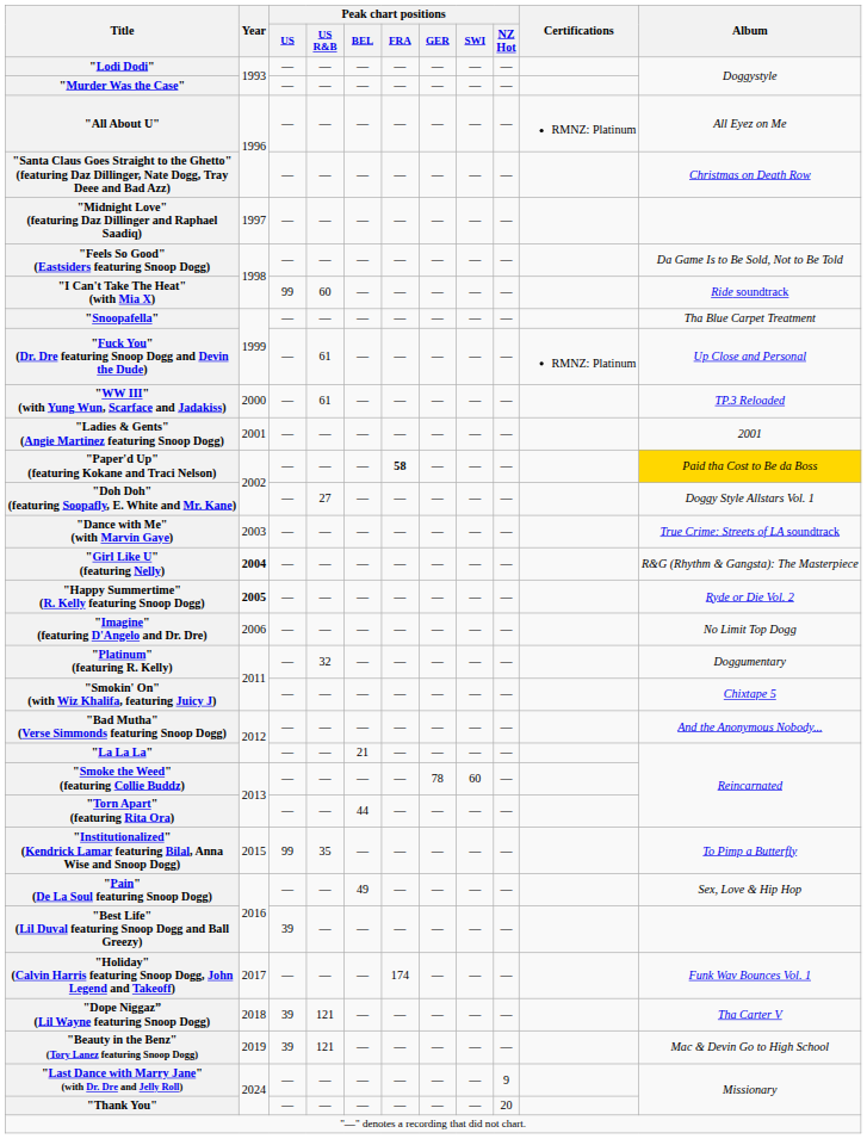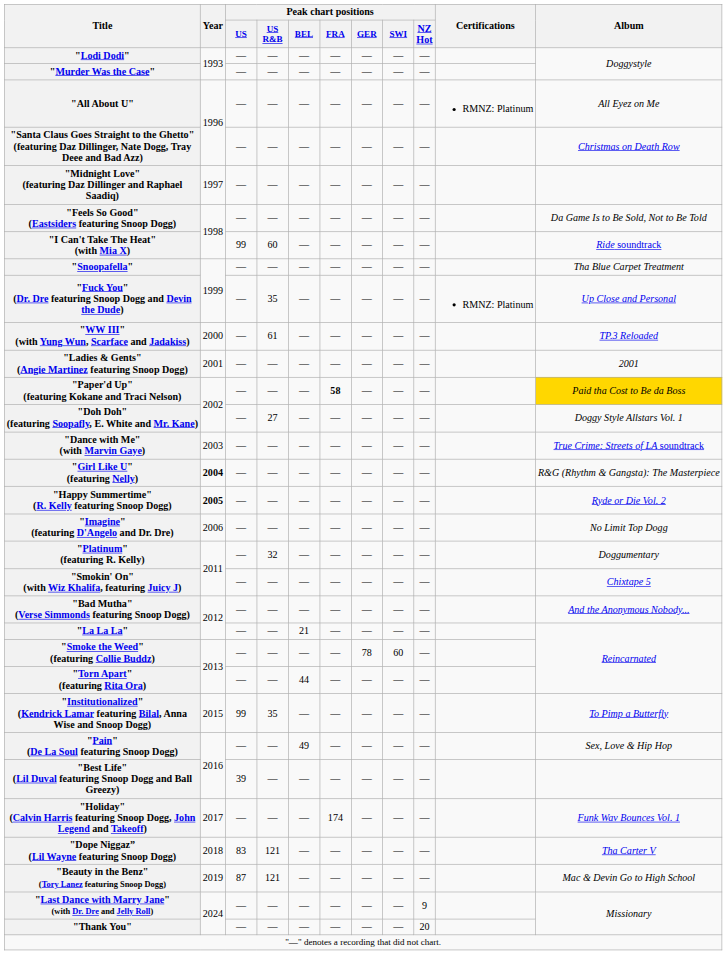 <table class="wikitable plainrowheaders" style="text-align:center;">
 <tr>
 <th scope="col" rowspan="2" style="width:19em;">Title</th>
 <th scope="col" rowspan="2">Year</th>
 <th colspan="7" scope="col">Peak chart positions</th>
 <th rowspan="2">Certifications</th>
 <th rowspan="2" scope="col">Album</th>
 </tr>
 <tr>
 <th scope="col" style="width:3em; font-size:90%"><a href='#'>US</a></th>
 <th scope="col" style="width:3em; font-size:90%"><a href='#'>US<br>R&B</a><br></th>
 <th scope="col" style="width:3em;font-size:90%;"><a href='#'>BEL</a><br></th>
 <th scope="col" style="width:3em; font-size:90%"><a href='#'>FRA</a><br></th>
 <th scope="col" style="width:3em; font-size:90%"><a href='#'>GER</a><br></th>
 <th scope="col" style="width:3em; font-size:90%"><a href='#'>SWI</a><br></th>
 <th><a href='#'>NZ<br>Hot</a></th>
 </tr>
 <tr>
 <th scope="row">"<a href='#'>Lodi Dodi</a>"</th>
 <td rowspan="2">1993</td>
 <td>—</td>
 <td>—</td>
 <td>—</td>
 <td>—</td>
 <td>—</td>
 <td>—</td>
 <td>—</td>
 <td></td>
 <td rowspan="2"><em>Doggystyle</em></td>
 </tr>
 <tr>
 <th scope="row">"<a href='#'>Murder Was the Case</a>"</th>
 <td>—</td>
 <td>—</td>
 <td>—</td>
 <td>—</td>
 <td>—</td>
 <td>—</td>
 <td>—</td>
 <td></td>
 </tr>
 <tr>
 <th scope="row">"All About U"<br></th>
 <td rowspan=2>1996</td>
 <td>—</td>
 <td>—</td>
 <td>—</td>
 <td>—</td>
 <td>—</td>
 <td>—</td>
 <td>—</td>
 <td><br><ul><li>RMNZ: Platinum</li></ul></td>
 <td><em>All Eyez on Me</em></td>
 </tr>
 <tr>
 <th scope="row">"Santa Claus Goes Straight to the Ghetto"<br><span>(featuring Daz Dillinger, Nate Dogg, Tray Deee and Bad Azz)</span></th>
 <td>—</td>
 <td>—</td>
 <td>—</td>
 <td>—</td>
 <td>—</td>
 <td>—</td>
 <td>—</td>
 <td></td>
 <td><em><a href='#'>Christmas on Death Row</a></em></td>
 </tr>
 <tr>
 <th scope="row">"Midnight Love"<br><span>(featuring Daz Dillinger and Raphael Saadiq)</span></th>
 <td>1997</td>
 <td>—</td>
 <td>—</td>
 <td>—</td>
 <td>—</td>
 <td>—</td>
 <td>—</td>
 <td —>—</td>
 <td></td>
 <td></td>
 </tr>
 <tr>
 <th scope="row">"Feels So Good"<br><span>(<a href='#'>Eastsiders</a> featuring Snoop Dogg)</span></th>
 <td rowspan="2">1998</td>
 <td>—</td>
 <td>—</td>
 <td>—</td>
 <td>—</td>
 <td>—</td>
 <td>—</td>
 <td>—</td>
 <td></td>
 <td><em>Da Game Is to Be Sold, Not to Be Told</em></td>
 </tr>
 <tr>
 <th scope="row">"I Can't Take The Heat"<br><span>(with <a href='#'>Mia X</a>)</span></th>
 <td>99</td>
 <td>60</td>
 <td>—</td>
 <td>—</td>
 <td>—</td>
 <td>—</td>
 <td>—</td>
 <td></td>
 <td><a href='#'><em>Ride</em> soundtrack</a></td>
 </tr>
 <tr>
 <th scope="row">"<a href='#'>Snoopafella</a>"</th>
 <td rowspan="2">1999</td>
 <td>—</td>
 <td>—</td>
 <td>—</td>
 <td>—</td>
 <td>—</td>
 <td>—</td>
 <td>—</td>
 <td></td>
 <td><em>Tha Blue Carpet Treatment</em></td>
 </tr>
 <tr>
 <th scope="row">"<a href='#'>Fuck You</a>"<br><span>(<a href='#'>Dr. Dre</a> featuring Snoop Dogg and <a href='#'>Devin the Dude</a>)</span></th>
 <td>—</td>
-<td>61</td>
+<td>35</td>
 <td>—</td>
 <td>—</td>
 <td>—</td>
 <td>—</td>
 <td>—</td>
 <td><br><ul><li>RMNZ: Platinum</li></ul></td>
 <td><em><a href='#'>Up Close and Personal</a></em></td>
 </tr>
 <tr>
 <th scope="row">"<a href='#'>WW III</a>"<br><span>(with <a href='#'>Yung Wun</a>, <a href='#'>Scarface</a> and <a href='#'>Jadakiss</a>)</span></th>
 <td>2000</td>
 <td>—</td>
 <td>61</td>
 <td>—</td>
 <td>—</td>
 <td>—</td>
 <td>—</td>
 <td>—</td>
 <td></td>
 <td><em><a href='#'>TP.3 Reloaded</a></em></td>
 </tr>
 <tr>
 <th scope="row">"Ladies & Gents"<br><span>(<a href='#'>Angie Martinez</a> featuring Snoop Dogg)</span></th>
 <td>2001</td>
 <td>—</td>
 <td>—</td>
 <td>—</td>
 <td>—</td>
 <td>—</td>
 <td>—</td>
 <td>—</td>
 <td></td>
 <td><em>2001</em></td>
 </tr>
 <tr>
 <th scope="row">"Paper'd Up"<br><span>(featuring Kokane and Traci Nelson)</span></th>
 <td rowspan="2">2002</td>
 <td>—</td>
 <td>—</td>
 <td>—</td>
 <td><strong>58</strong></td>
 <td>—</td>
 <td>—</td>
 <td>—</td>
 <td></td>
 <td style="background: gold;"><em>Paid tha Cost to Be da Boss</em></td>
 </tr>
 <tr>
 <th scope="row">"Doh Doh"<br><span>(featuring <a href='#'>Soopafly</a>, E. White and <a href='#'>Mr. Kane</a>)</span></th>
 <td>—</td>
 <td>27</td>
 <td>—</td>
 <td>—</td>
 <td>—</td>
 <td>—</td>
 <td>—</td>
 <td></td>
 <td><em>Doggy Style Allstars Vol. 1</em></td>
 </tr>
 <tr>
 <th scope="row">"Dance with Me"<br><span>(with <a href='#'>Marvin Gaye</a>)</span></th>
 <td>2003</td>
 <td>—</td>
 <td>—</td>
 <td>—</td>
 <td>—</td>
 <td>—</td>
 <td>—</td>
 <td>—</td>
 <td></td>
 <td><a href='#'><em>True Crime: Streets of LA</em> soundtrack</a></td>
 </tr>
 <tr>
 <th scope="row">"<a href='#'>Girl Like U</a>"<br><span>(featuring <a href='#'>Nelly</a>)</span></th>
 <td><strong>2004</strong></td>
 <td>—</td>
 <td>—</td>
 <td>—</td>
 <td>—</td>
 <td>—</td>
 <td>—</td>
 <td>—</td>
 <td></td>
 <td><em>R&G (Rhythm & Gangsta): The Masterpiece</em></td>
 </tr>
 <tr>
 <th scope="row">"Happy Summertime"<br><span>(<a href='#'>R. Kelly</a> featuring Snoop Dogg)</span></th>
 <td><strong>2005</strong></td>
 <td>—</td>
 <td>—</td>
 <td>—</td>
 <td>—</td>
 <td>—</td>
 <td>—</td>
 <td>—</td>
 <td></td>
 <td><em><a href='#'>Ryde or Die Vol. 2</a></em></td>
 </tr>
 <tr>
 <th scope="row">"<a href='#'>Imagine</a>"<br><span>(featuring <a href='#'>D'Angelo</a> and Dr. Dre)</span></th>
 <td>2006</td>
 <td>—</td>
 <td>—</td>
 <td>—</td>
 <td>—</td>
 <td>—</td>
 <td>—</td>
 <td>—</td>
 <td></td>
 <td><em>No Limit Top Dogg</em></td>
 </tr>
 <tr>
 <th scope="row">"<a href='#'>Platinum</a>"<br><span>(featuring R. Kelly)</span></th>
 <td rowspan="2">2011</td>
 <td>—</td>
 <td>32</td>
 <td>—</td>
 <td>—</td>
 <td>—</td>
 <td>—</td>
 <td>—</td>
 <td></td>
 <td><em>Doggumentary</em></td>
 </tr>
 <tr>
 <th scope="row">"Smokin' On"<br><span>(with <a href='#'>Wiz Khalifa</a>, featuring <a href='#'>Juicy J</a>)</span></th>
 <td>—</td>
 <td>—</td>
 <td>—</td>
 <td>—</td>
 <td>—</td>
 <td>—</td>
 <td>—</td>
 <td></td>
 <td><em><a href='#'>Chixtape 5</a></em></td>
 </tr>
 <tr>
 <th scope="row">"Bad Mutha"<br><span>(<a href='#'>Verse Simmonds</a> featuring Snoop Dogg)</span></th>
 <td rowspan="2">2012</td>
 <td>—</td>
 <td>—</td>
 <td>—</td>
 <td>—</td>
 <td>—</td>
 <td>—</td>
 <td>—</td>
 <td></td>
 <td><em><a href='#'>And the Anonymous Nobody...</a></em></td>
 </tr>
 <tr>
 <th scope="row">"<a href='#'>La La La</a>"</th>
 <td>—</td>
 <td>—</td>
 <td>21</td>
 <td>—</td>
 <td>—</td>
 <td>—</td>
 <td>—</td>
 <td></td>
 <td rowspan="3"><em><a href='#'>Reincarnated</a></em></td>
 </tr>
 <tr>
 <th scope="row">"<a href='#'>Smoke the Weed</a>"<br><span>(featuring <a href='#'>Collie Buddz</a>)</span></th>
 <td rowspan="2">2013</td>
 <td>—</td>
 <td>—</td>
 <td>—</td>
 <td>—</td>
 <td>78</td>
 <td>60</td>
 <td>—</td>
 <td></td>
 </tr>
 <tr>
 <th scope="row">"<a href='#'>Torn Apart</a>" <br><span>(featuring <a href='#'>Rita Ora</a>)</span></th>
 <td>—</td>
 <td>—</td>
 <td>44</td>
 <td>—</td>
 <td>—</td>
 <td>—</td>
 <td>—</td>
 <td></td>
 </tr>
 <tr>
 <th scope="row">"<a href='#'>Institutionalized</a>"<br><span>(<a href='#'>Kendrick Lamar</a> featuring <a href='#'>Bilal</a>, Anna Wise and Snoop Dogg)</span></th>
 <td>2015</td>
 <td>99</td>
 <td>35</td>
 <td>—</td>
 <td>—</td>
 <td>—</td>
 <td>—</td>
 <td>—</td>
 <td></td>
 <td><em><a href='#'>To Pimp a Butterfly</a></em></td>
 </tr>
 <tr>
 <th scope="row">"<a href='#'>Pain</a>"<br><span>(<a href='#'>De La Soul</a> featuring Snoop Dogg)</span></th>
 <td rowspan="2">2016</td>
 <td>—</td>
 <td>—</td>
 <td>49</td>
 <td>—</td>
 <td>—</td>
 <td>—</td>
 <td>—</td>
 <td></td>
 <td><em>Sex, Love & Hip Hop</em></td>
 </tr>
 <tr>
 <th scope="row">"Best Life"<br><span>(<a href='#'>Lil Duval</a> featuring Snoop Dogg and Ball Greezy)</span></th>
 <td>39</td>
 <td>—</td>
 <td>—</td>
 <td>—</td>
 <td>—</td>
 <td>—</td>
 <td —>—</td>
 <td></td>
 <td></td>
 </tr>
 <tr>
 <th scope="row">"Holiday"<br><span>(<a href='#'>Calvin Harris</a> featuring Snoop Dogg, <a href='#'>John Legend</a> and <a href='#'>Takeoff</a>)</span></th>
 <td>2017</td>
 <td>—</td>
 <td>—</td>
 <td>—</td>
 <td>174</td>
 <td>—</td>
 <td>—</td>
 <td>—</td>
 <td></td>
 <td><em><a href='#'>Funk Wav Bounces Vol. 1</a></em></td>
 </tr>
 <tr>
 <th scope="row">"Dope Niggaz” <br><span>(<a href='#'>Lil Wayne</a> featuring Snoop Dogg)</span></th>
 <td>2018</td>
-<td>39</td>
+<td>83</td>
 <td>121</td>
 <td>—</td>
 <td>—</td>
 <td>—</td>
 <td>—</td>
 <td>—</td>
 <td></td>
 <td><em><a href='#'>Tha Carter V</a></em></td>
 </tr>
 <tr>
 <th scope="row">"Beauty in the Benz"<br><small>(<a href='#'>Tory Lanez</a> featuring Snoop Dogg)</small></th>
 <td>2019</td>
-<td>39</td>
+<td>87</td>
 <td>121</td>
 <td>—</td>
 <td>—</td>
 <td>—</td>
 <td>—</td>
 <td>—</td>
 <td></td>
 <td><em>Mac & Devin Go to High School</em></td>
 </tr>
 <tr>
 <th scope="row">"<a href='#'>Last Dance with Marry Jane</a>"<br><small>(with <a href='#'>Dr. Dre</a> and <a href='#'>Jelly Roll</a>)</small></th>
 <td rowspan="2">2024</td>
 <td>—</td>
 <td>—</td>
 <td>—</td>
 <td>—</td>
 <td>—</td>
 <td>—</td>
 <td>9</td>
 <td></td>
 <td rowspan="2"><em>Missionary</em></td>
 </tr>
 <tr>
 <th scope="row">"Thank You" </th>
 <td>—</td>
 <td>—</td>
 <td>—</td>
 <td>—</td>
 <td>—</td>
 <td>—</td>
 <td>20</td>
 <td></td>
 </tr>
 <tr>
 <td colspan="15" style="font-size:90%">"—" denotes a recording that did not chart.</td>
 </tr>
 </table>
